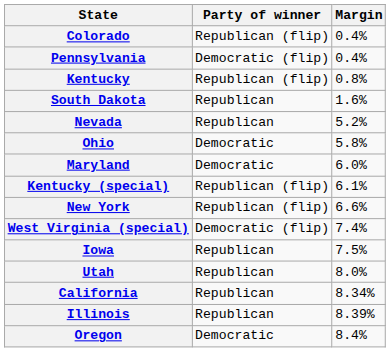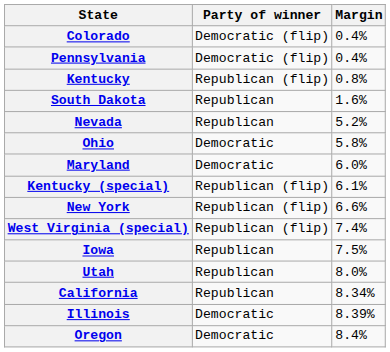 <table class="wikitable sortable">
 <tr>
 <th>State</th>
 <th>Party of winner</th>
 <th>Margin</th>
 </tr>
 <tr>
 <th><a href='#'>Colorado</a></th>
-<td data-sort-value=1 >Republican (flip)</td>
+<td data-sort-value=1 >Democratic (flip)</td>
 <td>0.4%</td>
 </tr>
 <tr>
 <th><a href='#'>Pennsylvania</a></th>
 <td data-sort-value=1 >Democratic (flip)</td>
 <td>0.4%</td>
 </tr>
 <tr>
 <th><a href='#'>Kentucky</a></th>
 <td data-sort-value=-0.5 >Republican (flip)</td>
 <td>0.8%</td>
 </tr>
 <tr>
 <th><a href='#'>South Dakota</a></th>
 <td data-sort-value=1 >Republican</td>
 <td>1.6%</td>
 </tr>
 <tr>
 <th><a href='#'>Nevada</a></th>
 <td data-sort-value=1 >Republican</td>
 <td>5.2%</td>
 </tr>
 <tr>
 <th><a href='#'>Ohio</a></th>
 <td data-sort-value=1 >Democratic</td>
 <td>5.8%</td>
 </tr>
 <tr>
 <th><a href='#'>Maryland</a></th>
 <td data-sort-value=1 >Democratic</td>
 <td>6.0%</td>
 </tr>
 <tr>
 <th><a href='#'>Kentucky (special)</a></th>
 <td data-sort-value=1 >Republican (flip)</td>
 <td>6.1%</td>
 </tr>
 <tr>
 <th><a href='#'>New York</a></th>
 <td data-sort-value=1 >Republican (flip)</td>
 <td>6.6%</td>
 </tr>
 <tr>
 <th><a href='#'>West Virginia (special)</a></th>
-<td data-sort-value=1 >Democratic (flip)</td>
+<td data-sort-value=1 >Republican (flip)</td>
 <td>7.4%</td>
 </tr>
 <tr>
 <th><a href='#'>Iowa</a></th>
 <td data-sort-value=1 >Republican</td>
 <td>7.5%</td>
 </tr>
 <tr>
 <th><a href='#'>Utah</a></th>
 <td data-sort-value=1 >Republican</td>
 <td>8.0%</td>
 </tr>
 <tr>
 <th><a href='#'>California</a></th>
 <td data-sort-value=1 >Republican</td>
 <td>8.34%</td>
 </tr>
 <tr>
 <th><a href='#'>Illinois</a></th>
-<td data-sort-value=1 >Republican</td>
+<td data-sort-value=1 >Democratic</td>
 <td>8.39%</td>
 </tr>
 <tr>
 <th><a href='#'>Oregon</a></th>
 <td data-sort-value=1 >Democratic</td>
 <td>8.4%</td>
 </tr>
 </table>
